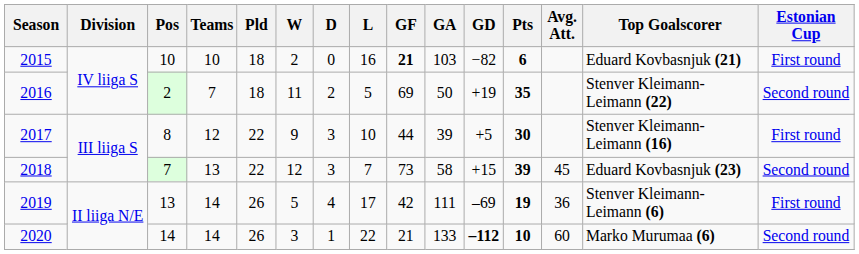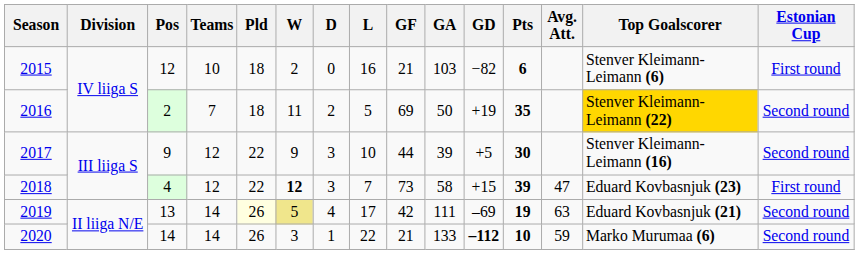 <table class="wikitable">
 <tr>
 <th width=60px>Season</th>
 <th width=80px>Division</th>
 <th width=35px>Pos</th>
 <th width=35px>Teams</th>
 <th width=35px>Pld</th>
 <th width=35px>W</th>
 <th width=35px>D</th>
 <th width=35px>L</th>
 <th width=35px>GF</th>
 <th width=35px>GA</th>
 <th width=35px>GD</th>
 <th width=35px>Pts</th>
 <th width=35px>Avg. Att.</th>
 <th width=200px>Top Goalscorer</th>
 <th width=100px><a href='#'>Estonian Cup</a></th>
 </tr>
 <tr align=center>
 <td><a href='#'>2015</a></td>
 <td rowspan=2><a href='#'>IV liiga S</a></td>
-<td>10</td>
+<td>12</td>
 <td>10</td>
 <td>18</td>
 <td>2</td>
 <td>0</td>
 <td>16</td>
-<td><strong>21</strong></td>
+<td>21</td>
 <td>103</td>
 <td>−82</td>
 <td><strong>6</strong></td>
 <td></td>
-<td align=left>Eduard Kovbasnjuk <strong>(21)</strong></td>
+<td align=left>Stenver Kleimann-Leimann <strong>(6)</strong></td>
 <td><a href='#'>First round</a></td>
 </tr>
 <tr align=center>
 <td><a href='#'>2016</a></td>
 <td style="background:#DDFFDD;">2</td>
 <td>7</td>
 <td>18</td>
 <td>11</td>
 <td>2</td>
 <td>5</td>
 <td>69</td>
 <td>50</td>
 <td>+19</td>
 <td><strong>35</strong></td>
 <td></td>
-<td align=left>Stenver Kleimann-Leimann <strong>(22)</strong></td>
+<td align=left style="background: gold;">Stenver Kleimann-Leimann <strong>(22)</strong></td>
 <td><a href='#'>Second round</a></td>
 </tr>
 <tr align=center>
 <td><a href='#'>2017</a></td>
 <td rowspan=2><a href='#'>III liiga S</a></td>
-<td>8</td>
+<td>9</td>
 <td>12</td>
 <td>22</td>
 <td>9</td>
 <td>3</td>
 <td>10</td>
 <td>44</td>
 <td>39</td>
 <td>+5</td>
 <td><strong>30</strong></td>
 <td></td>
 <td align=left>Stenver Kleimann-Leimann <strong>(16)</strong></td>
-<td><a href='#'>First round</a></td>
+<td><a href='#'>Second round</a></td>
 </tr>
 <tr align=center>
 <td><a href='#'>2018</a></td>
-<td style="background:#DDFFDD;">7</td>
-<td>13</td>
+<td style="background:#DDFFDD;">4</td>
+<td>12</td>
 <td>22</td>
-<td>12</td>
+<td><strong>12</strong></td>
 <td>3</td>
 <td>7</td>
 <td>73</td>
 <td>58</td>
 <td>+15</td>
 <td><strong>39</strong></td>
-<td>45</td>
+<td>47</td>
 <td align=left>Eduard Kovbasnjuk <strong>(23)</strong></td>
-<td><a href='#'>Second round</a></td>
+<td><a href='#'>First round</a></td>
 </tr>
 <tr align=center>
 <td><a href='#'>2019</a></td>
 <td rowspan=2><a href='#'>II liiga N/E</a></td>
 <td>13</td>
 <td>14</td>
-<td>26</td>
-<td>5</td>
+<td style="background: lightyellow;">26</td>
+<td style="background: khaki;">5</td>
 <td>4</td>
 <td>17</td>
 <td>42</td>
 <td>111</td>
 <td>–69</td>
 <td><strong>19</strong></td>
-<td>36</td>
-<td align=left>Stenver Kleimann-Leimann <strong>(6)</strong></td>
-<td><a href='#'>First round</a></td>
+<td>63</td>
+<td align=left>Eduard Kovbasnjuk <strong>(21)</strong></td>
+<td><a href='#'>Second round</a></td>
 </tr>
 <tr align=center>
 <td><a href='#'>2020</a></td>
 <td>14</td>
 <td>14</td>
 <td>26</td>
 <td>3</td>
 <td>1</td>
 <td>22</td>
 <td>21</td>
 <td>133</td>
 <td><strong>–112</strong></td>
 <td><strong>10</strong></td>
-<td>60</td>
+<td>59</td>
 <td align=left>Marko Murumaa <strong>(6)</strong></td>
 <td><a href='#'>Second round</a></td>
 </tr>
 </table>
